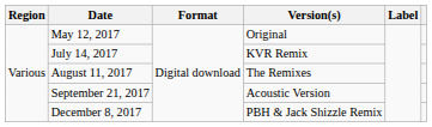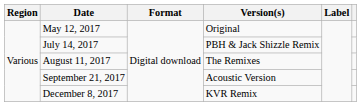 <table class=wikitable>
 <tr>
 <th>Region</th>
 <th>Date</th>
 <th>Format</th>
 <th>Version(s)</th>
 <th>Label</th>
 <th></th>
 </tr>
 <tr>
 <td rowspan="5">Various</td>
 <td>May 12, 2017</td>
 <td rowspan="5">Digital download</td>
 <td>Original</td>
 <td rowspan="5"></td>
 <td></td>
 </tr>
 <tr>
 <td>July 14, 2017</td>
-<td>KVR Remix</td>
+<td>PBH & Jack Shizzle Remix</td>
 <td></td>
 </tr>
 <tr>
 <td>August 11, 2017</td>
 <td>The Remixes</td>
 <td></td>
 </tr>
 <tr>
 <td>September 21, 2017</td>
 <td>Acoustic Version</td>
 <td></td>
 </tr>
 <tr>
 <td>December 8, 2017</td>
-<td>PBH & Jack Shizzle Remix</td>
+<td>KVR Remix</td>
 <td></td>
 </tr>
 </table>
